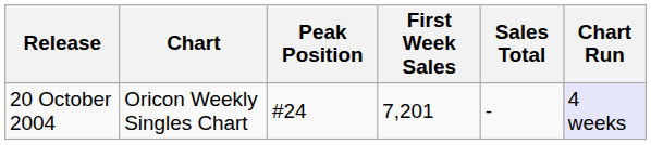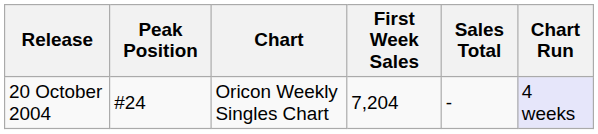 <table class="wikitable" width="500px">
 <tr>
 <th align="left">Release</th>
+<th align="left">Peak Position</th>
 <th align="left">Chart</th>
-<th align="left">Peak Position</th>
 <th align="left">First Week Sales</th>
 <th align="left">Sales Total</th>
 <th align="left">Chart Run</th>
 </tr>
 <tr>
 <td align="left">20 October 2004</td>
+<td align="left">#24</td>
 <td align="left">Oricon Weekly Singles Chart</td>
-<td align="left">#24</td>
-<td align="left">7,201</td>
+<td align="left">7,204</td>
 <td align="left">-</td>
 <td align="left" style="background: lavender;">4 weeks</td>
 </tr>
 </table>
